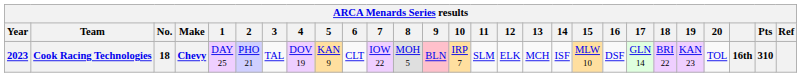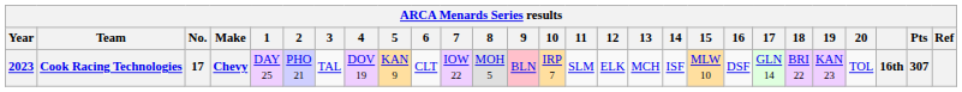 <table class="wikitable" style="text-align:center; font-size:75%">
 <tr>
 <th colspan=27><a href='#'>ARCA Menards Series</a> results</th>
 </tr>
 <tr>
 <th>Year</th>
 <th>Team</th>
 <th>No.</th>
 <th>Make</th>
 <th>1</th>
 <th>2</th>
 <th>3</th>
 <th>4</th>
 <th>5</th>
 <th>6</th>
 <th>7</th>
 <th>8</th>
 <th>9</th>
 <th>10</th>
 <th>11</th>
 <th>12</th>
 <th>13</th>
 <th>14</th>
 <th>15</th>
 <th>16</th>
 <th>17</th>
 <th>18</th>
 <th>19</th>
 <th>20</th>
 <th></th>
 <th>Pts</th>
 <th>Ref</th>
 </tr>
 <tr>
 <th><a href='#'>2023</a></th>
 <th><a href='#'>Cook Racing Technologies</a></th>
-<th>18</th>
+<th>17</th>
 <th><a href='#'>Chevy</a></th>
 <td style="background:#EFCFFF;"><a href='#'>DAY</a><br><small>25</small></td>
 <td style="background:#CFCFFF;"><a href='#'>PHO</a><br><small>21</small></td>
 <td><a href='#'>TAL</a></td>
 <td style="background:#EFCFFF;"><a href='#'>DOV</a><br><small>19</small></td>
 <td style="background:#FFDF9F;"><a href='#'>KAN</a><br><small>9</small></td>
 <td><a href='#'>CLT</a></td>
 <td style="background:#EFCFFF;"><a href='#'>IOW</a><br><small>22</small></td>
 <td style="background:#DFDFDF;"><a href='#'>MOH</a><br><small>5</small></td>
 <td style="background: pink;"><a href='#'>BLN</a></td>
 <td style="background:#FFDF9F;"><a href='#'>IRP</a><br><small>7</small></td>
 <td><a href='#'>SLM</a></td>
 <td><a href='#'>ELK</a></td>
 <td><a href='#'>MCH</a></td>
 <td><a href='#'>ISF</a></td>
 <td style="background:#FFDF9F;"><a href='#'>MLW</a><br><small>10</small></td>
 <td><a href='#'>DSF</a></td>
 <td style="background:#DFFFDF;"><a href='#'>GLN</a><br><small>14</small></td>
 <td style="background:#EFCFFF;"><a href='#'>BRI</a><br><small>22</small></td>
 <td style="background:#EFCFFF;"><a href='#'>KAN</a><br><small>23</small></td>
 <td><a href='#'>TOL</a></td>
 <th>16th</th>
-<th>310</th>
+<th>307</th>
 <th></th>
 </tr>
 </table>
